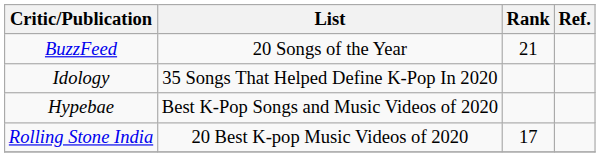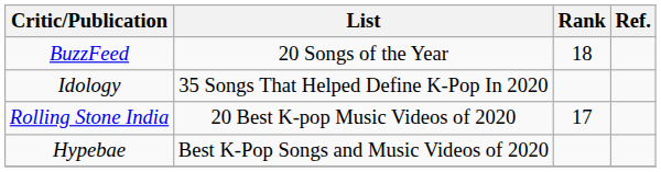 <table class="sortable wikitable" style="text-align:center">
 <tr>
 <th>Critic/Publication</th>
 <th>List</th>
 <th>Rank</th>
 <th class="unsortable">Ref.</th>
 </tr>
 <tr>
 <td><em><a href='#'>BuzzFeed</a></em></td>
 <td>20 Songs of the Year</td>
-<td>21</td>
+<td>18</td>
 <td></td>
 </tr>
 <tr>
 <td><em>Idology</em></td>
 <td>35 Songs That Helped Define K-Pop In 2020</td>
-<td></td>
-<td></td>
-</tr>
-<tr>
-<td><em>Hypebae</em></td>
-<td>Best K-Pop Songs and Music Videos of 2020</td>
 <td></td>
 <td></td>
 </tr>
 <tr>
 <td><em><a href='#'>Rolling Stone India</a></em></td>
 <td>20 Best K-pop Music Videos of 2020</td>
 <td>17</td>
 <td></td>
 </tr>
 <tr>
+<td><em>Hypebae</em></td>
+<td>Best K-Pop Songs and Music Videos of 2020</td>
+<td></td>
+<td></td>
+</tr>
+<tr>
 </tr>
 </table>
